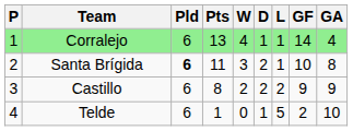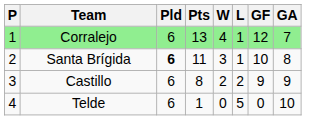 <table class="wikitable sortable" style="text-align: center;">
 <tr>
 <th align="center">P</th>
 <th width=150>Team</th>
 <th align="center">Pld</th>
 <th align="center">Pts</th>
 <th align="center">W</th>
-<th align="center">D</th>
 <th align="center">L</th>
 <th align="center">GF</th>
 <th align="center">GA</th>
 </tr>
 <tr align=center style="background:#90EE90;">
 <td>1</td>
 <td>Corralejo</td>
 <td>6</td>
 <td>13</td>
 <td>4</td>
 <td>1</td>
-<td>1</td>
-<td>14</td>
-<td>4</td>
+<td>12</td>
+<td>7</td>
 </tr>
 <tr>
 <td>2</td>
 <td>Santa Brígida</td>
 <td><strong>6</strong></td>
 <td>11</td>
 <td>3</td>
-<td>2</td>
 <td>1</td>
 <td>10</td>
 <td>8</td>
 </tr>
 <tr>
 <td>3</td>
 <td>Castillo</td>
 <td>6</td>
 <td>8</td>
 <td>2</td>
 <td>2</td>
-<td>2</td>
 <td>9</td>
 <td>9</td>
 </tr>
 <tr>
 <td>4</td>
 <td>Telde</td>
 <td>6</td>
 <td>1</td>
 <td>0</td>
-<td>1</td>
 <td>5</td>
-<td>2</td>
+<td>0</td>
 <td>10</td>
 </tr>
 </table>
